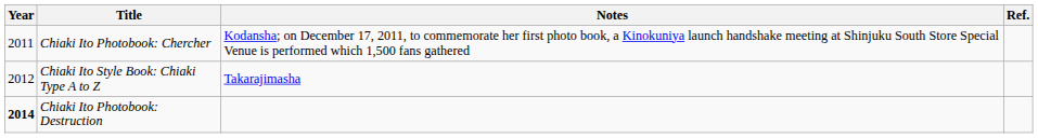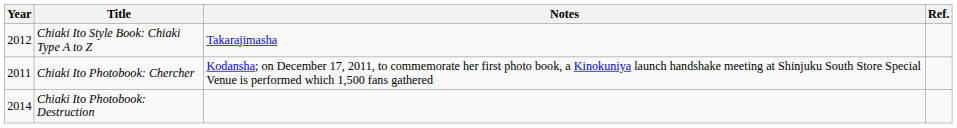 <table class="wikitable">
 <tr>
 <th>Year</th>
 <th>Title</th>
 <th>Notes</th>
 <th>Ref.</th>
 </tr>
 <tr>
+<td>2012</td>
+<td><em>Chiaki Ito Style Book: Chiaki Type A to Z</em></td>
+<td><a href='#'>Takarajimasha</a></td>
+<td></td>
+</tr>
+<tr>
 <td>2011</td>
 <td><em>Chiaki Ito Photobook: Chercher</em></td>
 <td><a href='#'>Kodansha</a>; on December 17, 2011, to commemorate her first photo book, a <a href='#'>Kinokuniya</a> launch handshake meeting at Shinjuku South Store Special Venue is performed which 1,500 fans gathered</td>
 <td></td>
 </tr>
 <tr>
-<td>2012</td>
-<td><em>Chiaki Ito Style Book: Chiaki Type A to Z</em></td>
-<td><a href='#'>Takarajimasha</a></td>
-<td></td>
-</tr>
-<tr>
-<td><strong>2014</strong></td>
+<td>2014</td>
 <td><em>Chiaki Ito Photobook: Destruction</em></td>
 <td></td>
 <td></td>
 </tr>
 </table>
